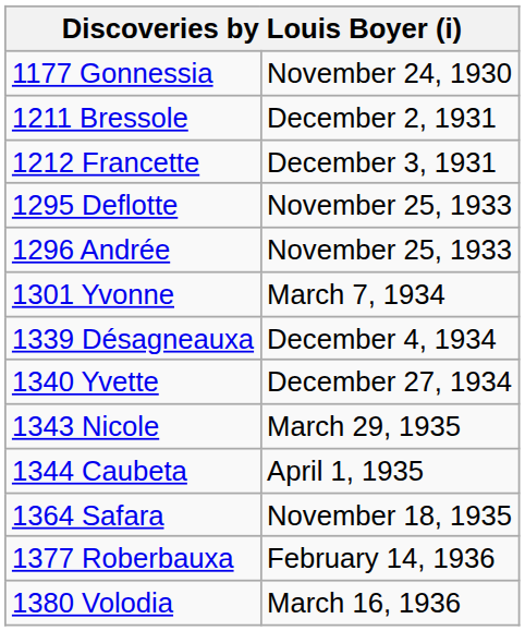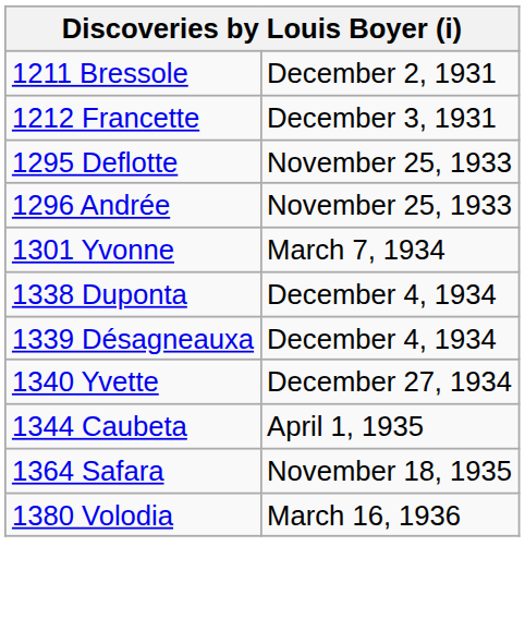 <table class="wikitable" style="float:left; margin-right:1em; font-size: 0.9em;">
 <tr>
 <th colspan=2>Discoveries by Louis Boyer (i)</th>
-</tr>
-<tr>
-<td><a href='#'>1177 Gonnessia</a></td>
-<td>November 24, 1930</td>
 </tr>
 <tr>
 <td><a href='#'>1211 Bressole</a></td>
 <td>December 2, 1931</td>
 </tr>
 <tr>
 <td><a href='#'>1212 Francette</a></td>
 <td>December 3, 1931</td>
 </tr>
 <tr>
 <td><a href='#'>1295 Deflotte</a></td>
 <td>November 25, 1933</td>
 </tr>
 <tr>
 <td><a href='#'>1296 Andrée</a></td>
 <td>November 25, 1933</td>
 </tr>
 <tr>
 <td><a href='#'>1301 Yvonne</a></td>
 <td>March 7, 1934</td>
 </tr>
 <tr>
+<td><a href='#'>1338 Duponta</a></td>
+<td>December 4, 1934</td>
+</tr>
+<tr>
 <td><a href='#'>1339 Désagneauxa</a></td>
 <td>December 4, 1934</td>
 </tr>
 <tr>
 <td><a href='#'>1340 Yvette</a></td>
 <td>December 27, 1934</td>
-</tr>
-<tr>
-<td><a href='#'>1343 Nicole</a></td>
-<td>March 29, 1935</td>
 </tr>
 <tr>
 <td><a href='#'>1344 Caubeta</a></td>
 <td>April 1, 1935</td>
 </tr>
 <tr>
 <td><a href='#'>1364 Safara</a></td>
 <td>November 18, 1935</td>
 </tr>
 <tr>
-<td><a href='#'>1377 Roberbauxa</a></td>
-<td>February 14, 1936</td>
-</tr>
-<tr>
 <td><a href='#'>1380 Volodia</a></td>
 <td>March 16, 1936</td>
 </tr>
 </table>
